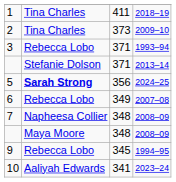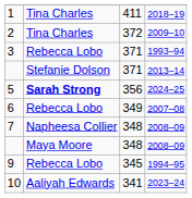 <table class="wikitable">
 <tr>
 </tr>
 <tr>
 <td>1</td>
 <td><a href='#'>Tina Charles</a></td>
 <td>411</td>
 <td style="font-size:80%;"><a href='#'>2018–19</a></td>
 </tr>
 <tr>
 <td>2</td>
 <td><a href='#'>Tina Charles</a></td>
-<td>373</td>
+<td>372</td>
 <td style="font-size:80%;"><a href='#'>2009–10</a></td>
 </tr>
 <tr>
 <td>3</td>
 <td><a href='#'>Rebecca Lobo</a></td>
 <td>371</td>
 <td style="font-size:80%;"><a href='#'>1993–94</a></td>
 </tr>
 <tr>
 <td></td>
 <td><a href='#'>Stefanie Dolson</a></td>
 <td>371</td>
 <td style="font-size:80%;"><a href='#'>2013–14</a></td>
 </tr>
 <tr>
 <td>5</td>
 <td><strong><a href='#'>Sarah Strong</a></strong></td>
 <td>356</td>
 <td style="font-size:80%;"><a href='#'>2024–25</a></td>
 </tr>
 <tr>
 <td>6</td>
 <td><a href='#'>Rebecca Lobo</a></td>
 <td>349</td>
 <td style="font-size:80%;"><a href='#'>2007–08</a></td>
 </tr>
 <tr>
 <td>7</td>
 <td><a href='#'>Napheesa Collier</a></td>
 <td>348</td>
 <td style="font-size:80%;"><a href='#'>2008–09</a></td>
 </tr>
 <tr>
 <td></td>
 <td><a href='#'>Maya Moore</a></td>
 <td>348</td>
 <td style="font-size:80%;"><a href='#'>2008–09</a></td>
 </tr>
 <tr>
 <td>9</td>
 <td><a href='#'>Rebecca Lobo</a></td>
 <td>345</td>
 <td style="font-size:80%;"><a href='#'>1994–95</a></td>
 </tr>
 <tr>
 <td>10</td>
 <td><a href='#'>Aaliyah Edwards</a></td>
 <td>341</td>
 <td style="font-size:80%;"><a href='#'>2023–24</a></td>
 </tr>
 </table>
